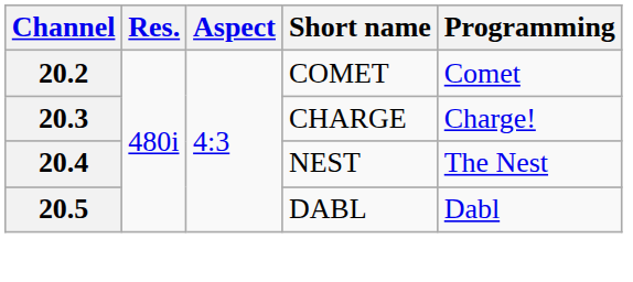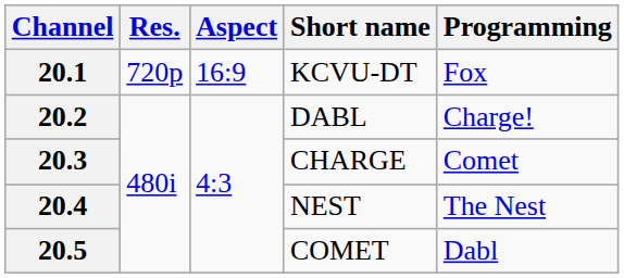 <table class="wikitable">
 <tr>
 <th scope = "col"><a href='#'>Channel</a></th>
 <th scope = "col"><a href='#'>Res.</a></th>
 <th scope = "col"><a href='#'>Aspect</a></th>
 <th scope = "col">Short name</th>
 <th scope = "col">Programming</th>
 </tr>
 <tr>
+<th scope = "row">20.1</th>
+<td><a href='#'>720p</a></td>
+<td><a href='#'>16:9</a></td>
+<td>KCVU-DT</td>
+<td><a href='#'>Fox</a></td>
+</tr>
+<tr>
 <th scope = "row">20.2</th>
 <td rowspan=4><a href='#'>480i</a></td>
 <td rowspan=4><a href='#'>4:3</a></td>
-<td>COMET</td>
-<td><a href='#'>Comet</a></td>
+<td>DABL</td>
+<td><a href='#'>Charge!</a></td>
 </tr>
 <tr>
 <th scope = "row">20.3</th>
 <td>CHARGE</td>
-<td><a href='#'>Charge!</a></td>
+<td><a href='#'>Comet</a></td>
 </tr>
 <tr>
 <th scope = "row">20.4</th>
 <td>NEST</td>
 <td><a href='#'>The Nest</a></td>
 </tr>
 <tr>
 <th scope = "row">20.5</th>
-<td>DABL</td>
+<td>COMET</td>
 <td><a href='#'>Dabl</a></td>
 </tr>
 </table>
